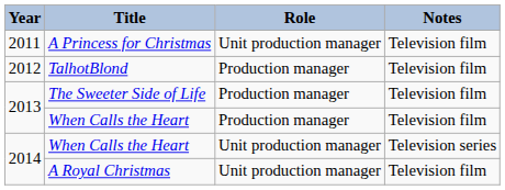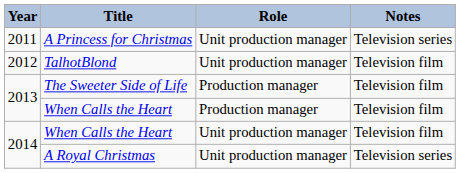 <table class="wikitable">
 <tr>
 <th style="background:#B0C4DE;">Year</th>
 <th style="background:#B0C4DE;">Title</th>
 <th style="background:#B0C4DE;">Role</th>
 <th style="background:#B0C4DE;">Notes</th>
 </tr>
 <tr>
 <td>2011</td>
 <td><em><a href='#'>A Princess for Christmas</a></em></td>
 <td>Unit production manager</td>
-<td>Television film</td>
+<td>Television series</td>
 </tr>
 <tr>
 <td>2012</td>
 <td><em><a href='#'>TalhotBlond</a></em></td>
-<td>Production manager</td>
+<td>Unit production manager</td>
 <td>Television film</td>
 </tr>
 <tr>
 <td rowspan=2>2013</td>
 <td><em><a href='#'>The Sweeter Side of Life</a></em></td>
 <td>Production manager</td>
 <td>Television film</td>
 </tr>
 <tr>
 <td><em><a href='#'>When Calls the Heart</a></em></td>
 <td>Production manager</td>
 <td>Television film</td>
 </tr>
 <tr>
 <td rowspan=2>2014</td>
 <td><em><a href='#'>When Calls the Heart</a></em></td>
 <td>Unit production manager</td>
-<td>Television series</td>
+<td>Television film</td>
 </tr>
 <tr>
 <td><em><a href='#'>A Royal Christmas</a></em></td>
 <td>Unit production manager</td>
-<td>Television film</td>
+<td>Television series</td>
 </tr>
 </table>
